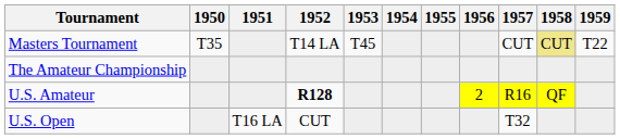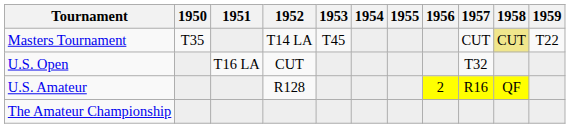 <table class="wikitable" style="font-size:95%;text-align:center;">
 <tr>
 <th>Tournament</th>
 <th>1950</th>
 <th>1951</th>
 <th>1952</th>
 <th>1953</th>
 <th>1954</th>
 <th>1955</th>
 <th>1956</th>
 <th>1957</th>
 <th>1958</th>
 <th>1959</th>
 </tr>
 <tr>
 <td align=left><a href='#'>Masters Tournament</a></td>
 <td>T35</td>
 <td style="background:#eeeeee;"></td>
 <td>T14 <span>LA</span></td>
 <td>T45</td>
 <td style="background:#eeeeee;"></td>
 <td style="background:#eeeeee;"></td>
 <td style="background:#eeeeee;"></td>
 <td>CUT</td>
 <td style="background: khaki;">CUT</td>
 <td>T22</td>
 </tr>
 <tr>
+<td align=left><a href='#'>U.S. Open</a></td>
+<td style="background:#eeeeee;"></td>
+<td>T16 <span>LA</span></td>
+<td>CUT</td>
+<td style="background:#eeeeee;"></td>
+<td style="background:#eeeeee;"></td>
+<td style="background:#eeeeee;"></td>
+<td style="background:#eeeeee;"></td>
+<td>T32</td>
+<td style="background:#eeeeee;"></td>
+<td style="background:#eeeeee;"></td>
+</tr>
+<tr>
+<td align=left><a href='#'>U.S. Amateur</a></td>
+<td style="background:#eeeeee;"></td>
+<td style="background:#eeeeee;"></td>
+<td>R128</td>
+<td style="background:#eeeeee;"></td>
+<td style="background:#eeeeee;"></td>
+<td style="background:#eeeeee;"></td>
+<td style="background:yellow;">2</td>
+<td style="background:yellow;">R16</td>
+<td style="background:yellow;">QF</td>
+<td style="background:#eeeeee;"></td>
+</tr>
+<tr>
 <td align=left><a href='#'>The Amateur Championship</a></td>
 <td style="background:#eeeeee;"></td>
 <td style="background:#eeeeee;"></td>
 <td style="background:#eeeeee;"></td>
 <td style="background:#eeeeee;"></td>
 <td style="background:#eeeeee;"></td>
 <td style="background:#eeeeee;"></td>
 <td style="background:#eeeeee;"></td>
 <td style="background:#eeeeee;"></td>
 <td style="background:#eeeeee;"></td>
 <td style="background:#eeeeee;"></td>
 </tr>
-<tr>
-<td align=left><a href='#'>U.S. Amateur</a></td>
-<td style="background:#eeeeee;"></td>
-<td style="background:#eeeeee;"></td>
-<td><strong>R128</strong></td>
-<td style="background:#eeeeee;"></td>
-<td style="background:#eeeeee;"></td>
-<td style="background:#eeeeee;"></td>
-<td style="background:yellow;">2</td>
-<td style="background:yellow;">R16</td>
-<td style="background:yellow;">QF</td>
-<td style="background:#eeeeee;"></td>
-</tr>
-<tr>
-<td align=left><a href='#'>U.S. Open</a></td>
-<td style="background:#eeeeee;"></td>
-<td>T16 <span>LA</span></td>
-<td>CUT</td>
-<td style="background:#eeeeee;"></td>
-<td style="background:#eeeeee;"></td>
-<td style="background:#eeeeee;"></td>
-<td style="background:#eeeeee;"></td>
-<td>T32</td>
-<td style="background:#eeeeee;"></td>
-<td style="background:#eeeeee;"></td>
-</tr>
 </table>
